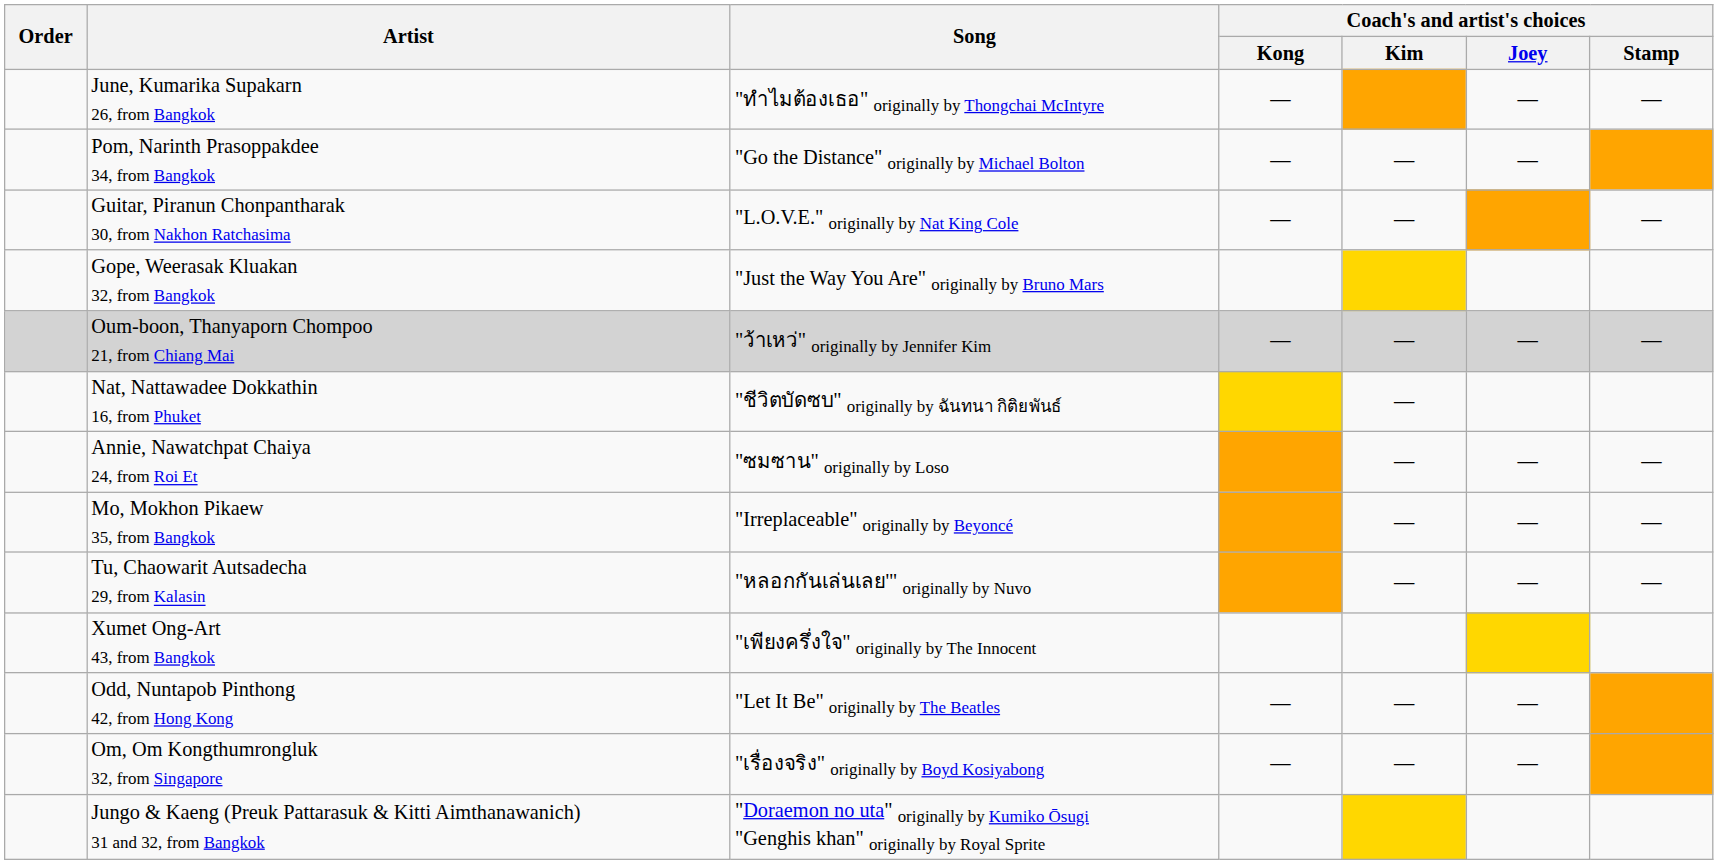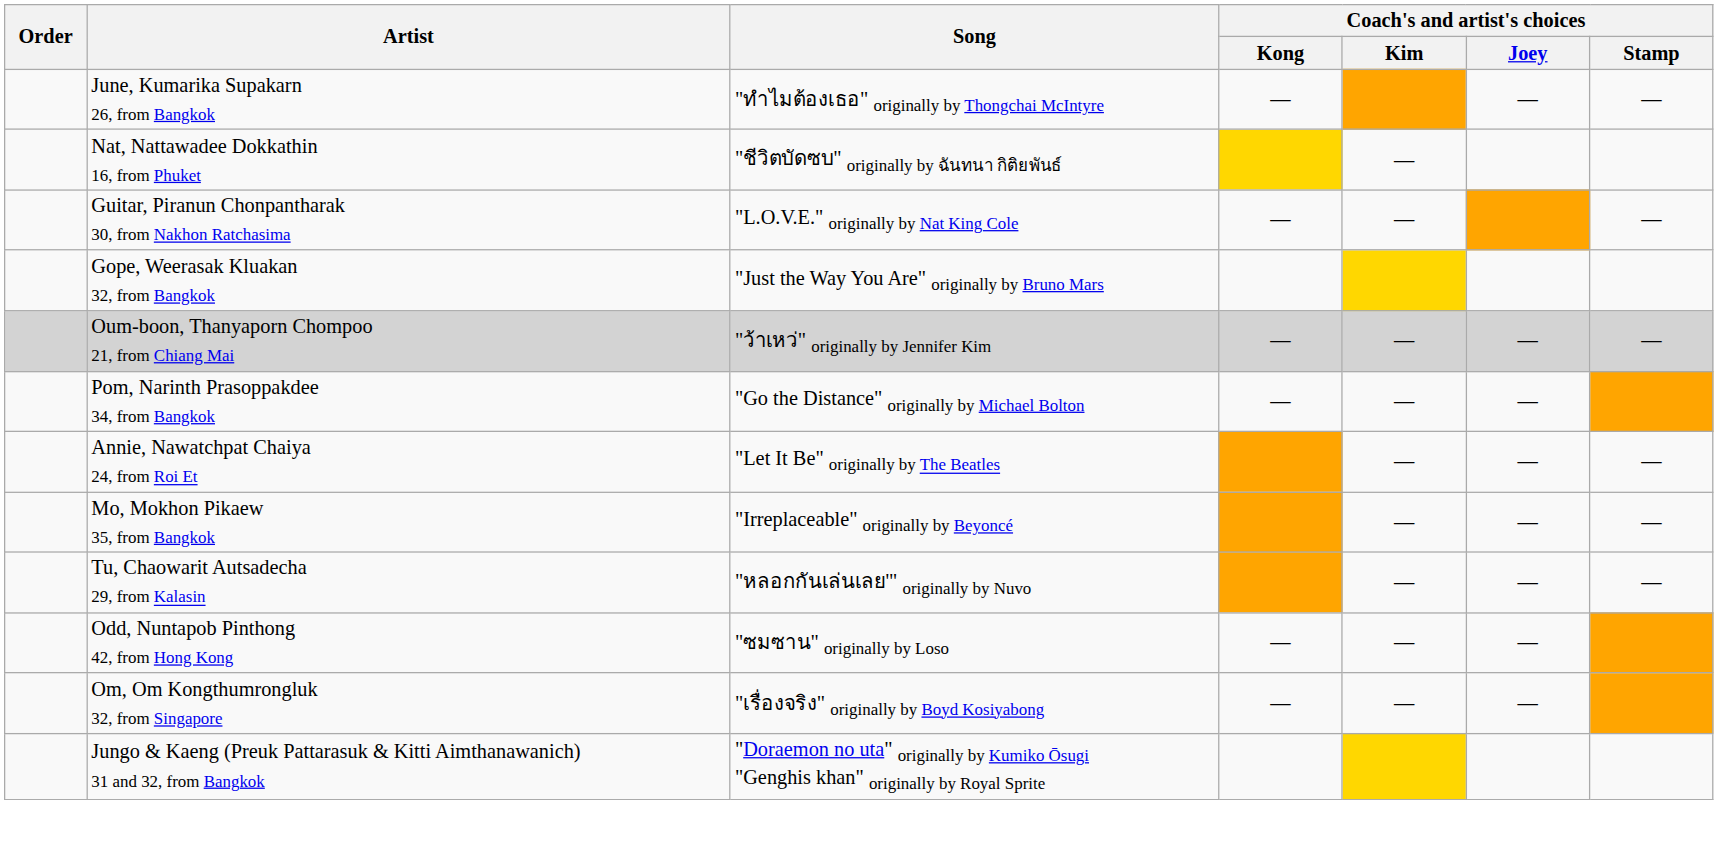 <table class="wikitable" style="width:85%;">
 <tr>
 <th rowspan="2">Order</th>
 <th rowspan="2">Artist</th>
 <th rowspan="2">Song</th>
 <th colspan="4">Coach's and artist's choices</th>
 </tr>
 <tr>
 <th width="90">Kong</th>
 <th width="90">Kim</th>
 <th width="90"><a href='#'>Joey</a></th>
 <th width="90">Stamp</th>
 </tr>
 <tr>
 <td></td>
 <td>June, Kumarika Supakarn<br><sub>26, from <a href='#'>Bangkok</a></sub></td>
 <td>"ทําไมต้องเธอ" <sub>originally by <a href='#'>Thongchai McIntyre</a> </sub></td>
 <td style="text-align:center;">—</td>
 <td style="background:orange;text-align:center;"></td>
 <td style="text-align:center;">—</td>
 <td style="text-align:center;">—</td>
 </tr>
 <tr>
 <td></td>
-<td>Pom, Narinth Prasoppakdee<br><sub>34, from <a href='#'>Bangkok</a></sub></td>
-<td>"Go the Distance" <sub>originally by <a href='#'>Michael Bolton</a> </sub></td>
+<td>Nat, Nattawadee Dokkathin<br><sub>16, from <a href='#'>Phuket</a></sub></td>
+<td>"ชีวิตบัดซบ" <sub>originally by ฉันทนา กิติยพันธ์ </sub></td>
+<td style="background:gold;text-align:center;"></td>
 <td style="text-align:center;">—</td>
-<td style="text-align:center;">—</td>
-<td style="text-align:center;">—</td>
-<td style="background:orange;text-align:center;"></td>
+<td style="text-align:center;"></td>
+<td style="text-align:center;"></td>
 </tr>
 <tr>
 <td></td>
 <td>Guitar, Piranun Chonpantharak<br><sub>30, from <a href='#'>Nakhon Ratchasima</a></sub></td>
 <td>"L.O.V.E." <sub>originally by <a href='#'>Nat King Cole</a> </sub></td>
 <td style="text-align:center;">—</td>
 <td style="text-align:center;">—</td>
 <td style="background:orange;text-align:center;"></td>
 <td style="text-align:center;">—</td>
 </tr>
 <tr>
 <td></td>
 <td>Gope, Weerasak Kluakan<br><sub>32, from <a href='#'>Bangkok</a></sub></td>
 <td>"Just the Way You Are" <sub>originally by <a href='#'>Bruno Mars</a> </sub></td>
 <td style="text-align:center;"></td>
 <td style="background:gold;text-align:center;"></td>
 <td style="text-align:center;"></td>
 <td style="text-align:center;"></td>
 </tr>
 <tr bgcolor=lightgrey>
 <td></td>
 <td>Oum-boon, Thanyaporn Chompoo<br><sub>21, from <a href='#'>Chiang Mai</a></sub></td>
 <td>"ว้าเหว่" <sub>originally by Jennifer Kim </sub></td>
 <td style="text-align:center;">—</td>
 <td style="text-align:center;">—</td>
 <td style="text-align:center;">—</td>
 <td style="text-align:center;">—</td>
 </tr>
 <tr>
 <td></td>
-<td>Nat, Nattawadee Dokkathin<br><sub>16, from <a href='#'>Phuket</a></sub></td>
-<td>"ชีวิตบัดซบ" <sub>originally by ฉันทนา กิติยพันธ์ </sub></td>
-<td style="background:gold;text-align:center;"></td>
+<td>Pom, Narinth Prasoppakdee<br><sub>34, from <a href='#'>Bangkok</a></sub></td>
+<td>"Go the Distance" <sub>originally by <a href='#'>Michael Bolton</a> </sub></td>
 <td style="text-align:center;">—</td>
-<td style="text-align:center;"></td>
-<td style="text-align:center;"></td>
+<td style="text-align:center;">—</td>
+<td style="text-align:center;">—</td>
+<td style="background:orange;text-align:center;"></td>
 </tr>
 <tr>
 <td></td>
 <td>Annie, Nawatchpat Chaiya<br><sub>24, from <a href='#'>Roi Et</a></sub></td>
-<td>"ซมซาน" <sub>originally by Loso </sub></td>
+<td>"Let It Be" <sub>originally by <a href='#'>The Beatles</a> </sub></td>
 <td style="background:orange;text-align:center;"></td>
 <td style="text-align:center;">—</td>
 <td style="text-align:center;">—</td>
 <td style="text-align:center;">—</td>
 </tr>
 <tr>
 <td></td>
 <td>Mo, Mokhon Pikaew<br><sub>35, from <a href='#'>Bangkok</a></sub></td>
 <td>"Irreplaceable" <sub>originally by <a href='#'>Beyoncé</a> </sub></td>
 <td style="background:orange;text-align:center;"></td>
 <td style="text-align:center;">—</td>
 <td style="text-align:center;">—</td>
 <td style="text-align:center;">—</td>
 </tr>
 <tr>
 <td></td>
 <td>Tu, Chaowarit Autsadecha<br><sub>29, from <a href='#'>Kalasin</a></sub></td>
 <td>"หลอกกันเล่นเลย'" <sub>originally by Nuvo </sub></td>
 <td style="background:orange;text-align:center;"></td>
 <td style="text-align:center;">—</td>
 <td style="text-align:center;">—</td>
 <td style="text-align:center;">—</td>
 </tr>
 <tr>
 <td></td>
-<td>Xumet Ong-Art<br><sub>43, from <a href='#'>Bangkok</a></sub></td>
-<td>"เพียงครึ่งใจ" <sub>originally by The Innocent</sub></td>
-<td style="text-align:center;"></td>
-<td style="text-align:center;"></td>
-<td style="background:gold;text-align:center;"></td>
-<td style="text-align:center;"></td>
-</tr>
-<tr>
-<td></td>
 <td>Odd, Nuntapob Pinthong<br><sub>42, from <a href='#'>Hong Kong</a></sub></td>
-<td>"Let It Be" <sub>originally by <a href='#'>The Beatles</a> </sub></td>
+<td>"ซมซาน" <sub>originally by Loso </sub></td>
 <td style="text-align:center;">—</td>
 <td style="text-align:center;">—</td>
 <td style="text-align:center;">—</td>
 <td style="background:orange;text-align:center;"></td>
 </tr>
 <tr>
 <td></td>
 <td>Om, Om Kongthumrongluk<br><sub>32, from <a href='#'>Singapore</a></sub></td>
 <td>"เรื่องจริง" <sub>originally by <a href='#'>Boyd Kosiyabong</a> </sub></td>
 <td style="text-align:center;">—</td>
 <td style="text-align:center;">—</td>
 <td style="text-align:center;">—</td>
 <td style="background:orange;text-align:center;"></td>
 </tr>
 <tr>
 <td></td>
 <td>Jungo & Kaeng (Preuk Pattarasuk & Kitti Aimthanawanich)<br><sub>31 and 32, from <a href='#'>Bangkok</a></sub></td>
 <td>"<a href='#'>Doraemon no uta</a>" <sub>originally by <a href='#'>Kumiko Ōsugi</a> </sub><br>"Genghis khan" <sub>originally by Royal Sprite </sub></td>
 <td style="text-align:center;"></td>
 <td style="background:gold;text-align:center;"></td>
 <td style="text-align:center;"></td>
 <td style="text-align:center;"></td>
 </tr>
 </table>
